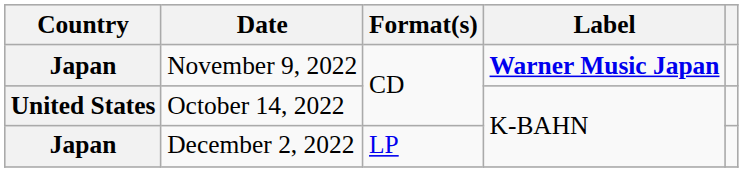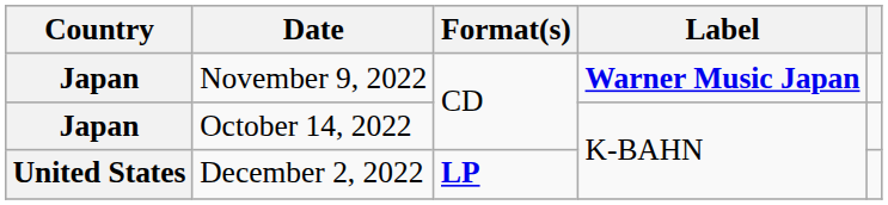 <table class= "wikitable plainrowheaders">
 <tr>
 <th scope=col>Country</th>
 <th scope=col>Date</th>
 <th scope=col>Format(s)</th>
 <th scope=col>Label</th>
 <th></th>
 </tr>
 <tr>
 <th scope=row>Japan</th>
 <td>November 9, 2022</td>
 <td rowspan=2>CD</td>
 <td><strong><a href='#'>Warner Music Japan</a></strong></td>
 <td></td>
 </tr>
 <tr>
-<th scope=row>United States</th>
+<th scope=row>Japan</th>
 <td>October 14, 2022</td>
 <td rowspan=2>K-BAHN</td>
 <td></td>
 </tr>
 <tr>
-<th scope=row>Japan</th>
+<th scope=row>United States</th>
 <td>December 2, 2022</td>
-<td><a href='#'>LP</a></td>
+<td><strong><a href='#'>LP</a></strong></td>
 <td></td>
 </tr>
 </table>
